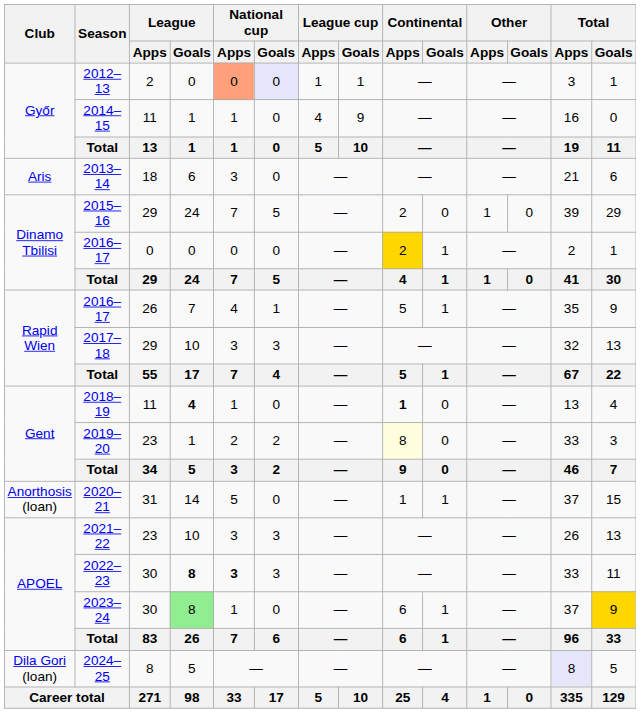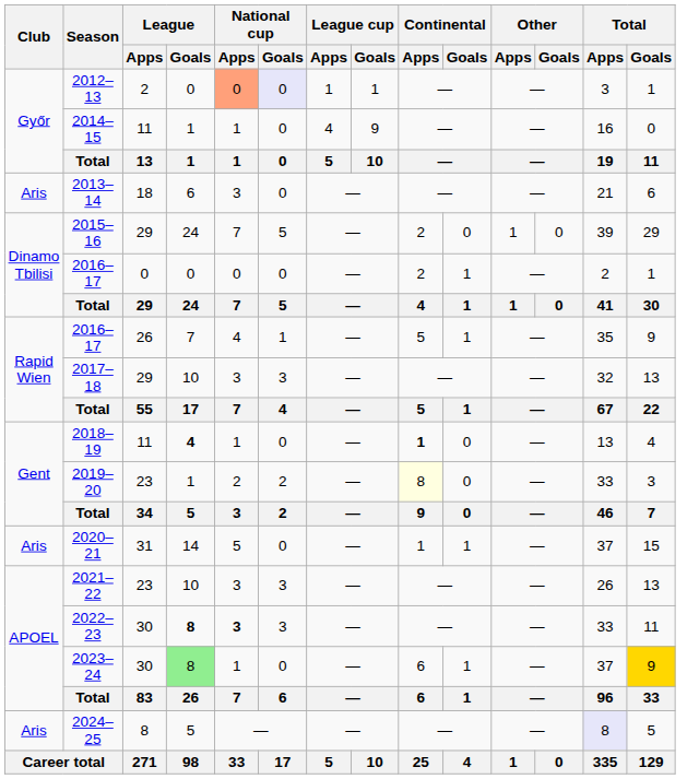 <table class="wikitable" style="text-align:center">
 <tr>
 <th rowspan="2">Club</th>
 <th rowspan="2">Season</th>
 <th colspan="2">League</th>
 <th colspan="2">National cup</th>
 <th colspan="2">League cup</th>
 <th colspan="2">Continental</th>
 <th colspan="2">Other</th>
 <th colspan="2">Total</th>
 </tr>
 <tr>
 <th>Apps</th>
 <th>Goals</th>
 <th>Apps</th>
 <th>Goals</th>
 <th>Apps</th>
 <th>Goals</th>
 <th>Apps</th>
 <th>Goals</th>
 <th>Apps</th>
 <th>Goals</th>
 <th>Apps</th>
 <th>Goals</th>
 </tr>
 <tr>
 <td rowspan="3"><a href='#'>Győr</a></td>
 <td><a href='#'>2012–13</a></td>
 <td>2</td>
 <td>0</td>
 <td style="background: lightsalmon;">0</td>
 <td style="background: lavender;">0</td>
 <td>1</td>
 <td>1</td>
 <td colspan="2">—</td>
 <td colspan="2">—</td>
 <td>3</td>
 <td>1</td>
 </tr>
 <tr>
 <td><a href='#'>2014–15</a></td>
 <td>11</td>
 <td>1</td>
 <td>1</td>
 <td>0</td>
 <td>4</td>
 <td>9</td>
 <td colspan="2">—</td>
 <td colspan="2">—</td>
 <td>16</td>
 <td>0</td>
 </tr>
 <tr>
 <th>Total</th>
 <th>13</th>
 <th>1</th>
 <th>1</th>
 <th>0</th>
 <th>5</th>
 <th>10</th>
 <th colspan="2">—</th>
 <th colspan="2">—</th>
 <th>19</th>
 <th>11</th>
 </tr>
 <tr>
 <td><a href='#'>Aris</a></td>
 <td><a href='#'>2013–14</a></td>
 <td>18</td>
 <td>6</td>
 <td>3</td>
 <td>0</td>
 <td colspan="2">—</td>
 <td colspan="2">—</td>
 <td colspan="2">—</td>
 <td>21</td>
 <td>6</td>
 </tr>
 <tr>
 <td rowspan="3"><a href='#'>Dinamo Tbilisi</a></td>
 <td><a href='#'>2015–16</a></td>
 <td>29</td>
 <td>24</td>
 <td>7</td>
 <td>5</td>
 <td colspan="2">—</td>
 <td>2</td>
 <td>0</td>
 <td>1</td>
 <td>0</td>
 <td>39</td>
 <td>29</td>
 </tr>
 <tr>
 <td><a href='#'>2016–17</a></td>
 <td>0</td>
 <td>0</td>
 <td>0</td>
 <td>0</td>
 <td colspan="2">—</td>
-<td style="background: gold;">2</td>
+<td>2</td>
 <td>1</td>
 <td colspan="2">—</td>
 <td>2</td>
 <td>1</td>
 </tr>
 <tr>
 <th>Total</th>
 <th>29</th>
 <th>24</th>
 <th>7</th>
 <th>5</th>
 <th colspan="2">—</th>
 <th>4</th>
 <th>1</th>
 <th>1</th>
 <th>0</th>
 <th>41</th>
 <th>30</th>
 </tr>
 <tr>
 <td rowspan="3"><a href='#'>Rapid Wien</a></td>
 <td><a href='#'>2016–17</a></td>
 <td>26</td>
 <td>7</td>
 <td>4</td>
 <td>1</td>
 <td colspan="2">—</td>
 <td>5</td>
 <td>1</td>
 <td colspan="2">—</td>
 <td>35</td>
 <td>9</td>
 </tr>
 <tr>
 <td><a href='#'>2017–18</a></td>
 <td>29</td>
 <td>10</td>
 <td>3</td>
 <td>3</td>
 <td colspan="2">—</td>
 <td colspan="2">—</td>
 <td colspan="2">—</td>
 <td>32</td>
 <td>13</td>
 </tr>
 <tr>
 <th>Total</th>
 <th>55</th>
 <th>17</th>
 <th>7</th>
 <th>4</th>
 <th colspan="2">—</th>
 <th>5</th>
 <th>1</th>
 <th colspan="2">—</th>
 <th>67</th>
 <th>22</th>
 </tr>
 <tr>
 <td rowspan="3"><a href='#'>Gent</a></td>
 <td><a href='#'>2018–19</a></td>
 <td>11</td>
 <td><strong>4</strong></td>
 <td>1</td>
 <td>0</td>
 <td colspan="2">—</td>
 <td><strong>1</strong></td>
 <td>0</td>
 <td colspan="2">—</td>
 <td>13</td>
 <td>4</td>
 </tr>
 <tr>
 <td><a href='#'>2019–20</a></td>
 <td>23</td>
 <td>1</td>
 <td>2</td>
 <td>2</td>
 <td colspan="2">—</td>
 <td style="background: lightyellow;">8</td>
 <td>0</td>
 <td colspan="2">—</td>
 <td>33</td>
 <td>3</td>
 </tr>
 <tr>
 <th>Total</th>
 <th>34</th>
 <th>5</th>
 <th>3</th>
 <th>2</th>
 <th colspan="2">—</th>
 <th>9</th>
 <th>0</th>
 <th colspan="2">—</th>
 <th>46</th>
 <th>7</th>
 </tr>
 <tr>
-<td><a href='#'>Anorthosis</a> (loan)</td>
+<td><a href='#'>Aris</a></td>
 <td><a href='#'>2020–21</a></td>
 <td>31</td>
 <td>14</td>
 <td>5</td>
 <td>0</td>
 <td colspan="2">—</td>
 <td>1</td>
 <td>1</td>
 <td colspan="2">—</td>
 <td>37</td>
 <td>15</td>
 </tr>
 <tr>
 <td rowspan="4"><a href='#'>APOEL</a></td>
 <td><a href='#'>2021–22</a></td>
 <td>23</td>
 <td>10</td>
 <td>3</td>
 <td>3</td>
 <td colspan="2">—</td>
 <td colspan="2">—</td>
 <td colspan="2">—</td>
 <td>26</td>
 <td>13</td>
 </tr>
 <tr>
 <td><a href='#'>2022–23</a></td>
 <td>30</td>
 <td><strong>8</strong></td>
 <td><strong>3</strong></td>
 <td>3</td>
 <td colspan="2">—</td>
 <td colspan="2">—</td>
 <td colspan="2">—</td>
 <td>33</td>
 <td>11</td>
 </tr>
 <tr>
 <td><a href='#'>2023–24</a></td>
 <td>30</td>
 <td style="background: lightgreen;">8</td>
 <td>1</td>
 <td>0</td>
 <td colspan="2">—</td>
 <td>6</td>
 <td>1</td>
 <td colspan="2">—</td>
 <td>37</td>
 <td style="background: gold;">9</td>
 </tr>
 <tr>
 <th>Total</th>
 <th>83</th>
 <th>26</th>
 <th>7</th>
 <th>6</th>
 <th colspan="2">—</th>
 <th>6</th>
 <th>1</th>
 <th colspan="2">—</th>
 <th>96</th>
 <th>33</th>
 </tr>
 <tr>
-<td><a href='#'>Dila Gori</a> (loan)</td>
+<td><a href='#'>Aris</a></td>
 <td><a href='#'>2024–25</a></td>
 <td>8</td>
 <td>5</td>
 <td colspan="2">—</td>
 <td colspan="2">—</td>
 <td colspan="2">—</td>
 <td colspan="2">—</td>
 <td style="background: lavender;">8</td>
 <td>5</td>
 </tr>
 <tr>
 <th colspan="2">Career total</th>
 <th>271</th>
 <th>98</th>
 <th>33</th>
 <th>17</th>
 <th>5</th>
 <th>10</th>
 <th>25</th>
 <th>4</th>
 <th>1</th>
 <th>0</th>
 <th>335</th>
 <th>129</th>
 </tr>
 </table>
